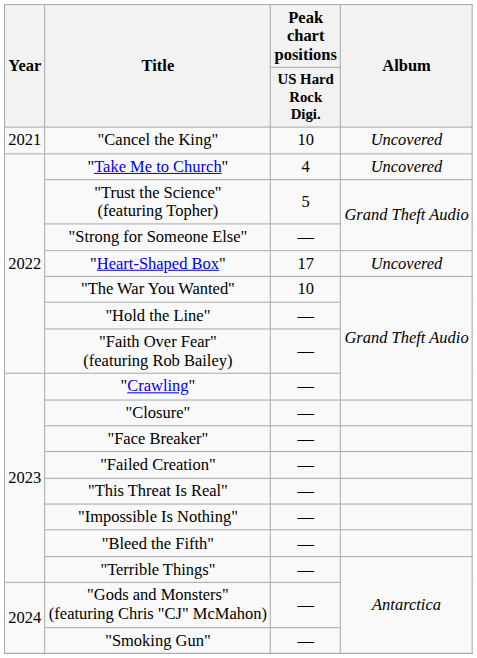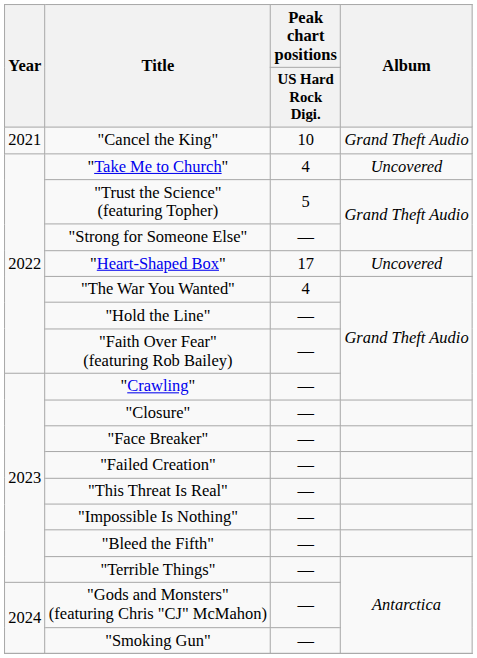 <table class="wikitable plainrowheaders" style="text-align:center;">
 <tr>
 <th scope="col" rowspan="2">Year</th>
 <th scope="col" rowspan="2">Title</th>
 <th scope="col">Peak chart positions</th>
 <th scope="col" rowspan="2">Album</th>
 </tr>
 <tr>
 <th scope="col" style="width:3em;font-size:90%;">US Hard Rock Digi.</th>
 </tr>
 <tr>
 <td>2021</td>
 <td>"Cancel the King"</td>
 <td>10</td>
-<td><em>Uncovered</em></td>
+<td><em>Grand Theft Audio</em></td>
 </tr>
 <tr>
 <td rowspan="7">2022</td>
 <td>"<a href='#'>Take Me to Church</a>"</td>
 <td>4</td>
 <td><em>Uncovered</em></td>
 </tr>
 <tr>
 <td>"Trust the Science"<br><span>(featuring Topher)</span></td>
 <td>5</td>
 <td rowspan="2"><em>Grand Theft Audio</em></td>
 </tr>
 <tr>
 <td>"Strong for Someone Else"</td>
 <td>—</td>
 </tr>
 <tr>
 <td>"<a href='#'>Heart-Shaped Box</a>"</td>
 <td>17</td>
 <td><em>Uncovered</em></td>
 </tr>
 <tr>
 <td>"The War You Wanted"</td>
-<td>10</td>
+<td>4</td>
 <td rowspan="4"><em>Grand Theft Audio</em></td>
 </tr>
 <tr>
 <td>"Hold the Line"</td>
 <td>—</td>
 </tr>
 <tr>
 <td>"Faith Over Fear"<br><span>(featuring Rob Bailey)</span></td>
 <td>—</td>
 </tr>
 <tr>
 <td rowspan="8">2023</td>
 <td>"<a href='#'>Crawling</a>"</td>
 <td>—</td>
 </tr>
 <tr>
 <td>"Closure"</td>
 <td>—</td>
 <td></td>
 </tr>
 <tr>
 <td>"Face Breaker"</td>
 <td>—</td>
 <td></td>
 </tr>
 <tr>
 <td>"Failed Creation"</td>
 <td>—</td>
 <td></td>
 </tr>
 <tr>
 <td>"This Threat Is Real"</td>
 <td>—</td>
 <td></td>
 </tr>
 <tr>
 <td>"Impossible Is Nothing"</td>
 <td>—</td>
 <td></td>
 </tr>
 <tr>
 <td>"Bleed the Fifth"</td>
 <td>—</td>
 <td></td>
 </tr>
 <tr>
 <td>"Terrible Things"</td>
 <td>—</td>
 <td rowspan="3"><em>Antarctica</em></td>
 </tr>
 <tr>
 <td rowspan="2">2024</td>
 <td>"Gods and Monsters"<br><span>(featuring Chris "CJ" McMahon)</span></td>
 <td>—</td>
 </tr>
 <tr>
 <td>"Smoking Gun"</td>
 <td>—</td>
 </tr>
 <tr>
 </tr>
 </table>
